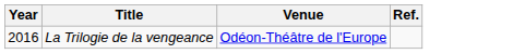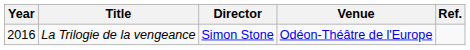 <table class="wikitable unsortable">
 <tr>
 <th>Year</th>
 <th>Title</th>
+<th>Director</th>
 <th>Venue</th>
 <th>Ref.</th>
 </tr>
 <tr>
 <td>2016</td>
 <td><em>La Trilogie de la vengeance</em></td>
+<td><a href='#'>Simon Stone</a></td>
 <td><a href='#'>Odéon-Théâtre de l'Europe</a></td>
 <td></td>
 </tr>
 </table>
